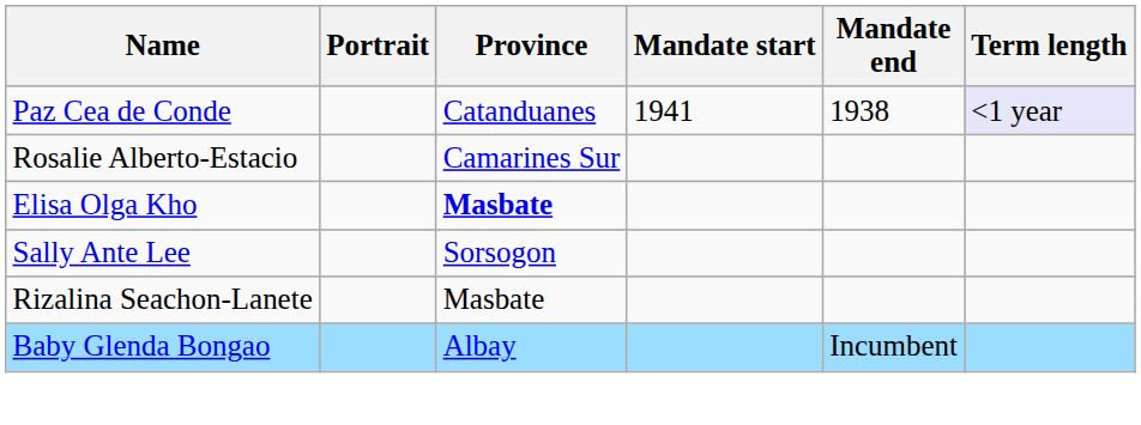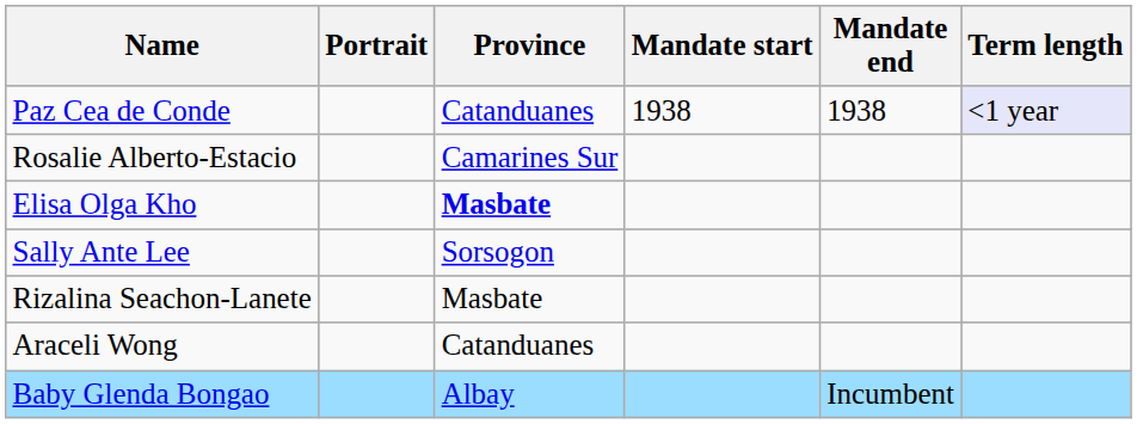 <table class="wikitable sortable">
 <tr>
 <th>Name</th>
 <th>Portrait</th>
 <th>Province</th>
 <th>Mandate start</th>
 <th>Mandate<br>end</th>
 <th>Term length</th>
 </tr>
 <tr>
 <td><a href='#'>Paz Cea de Conde</a></td>
 <td></td>
 <td><a href='#'>Catanduanes</a></td>
-<td>1941</td>
+<td>1938</td>
 <td>1938</td>
 <td style="background: lavender;"><1 year</td>
 </tr>
 <tr>
 <td>Rosalie Alberto-Estacio</td>
 <td></td>
 <td><a href='#'>Camarines Sur</a></td>
 <td></td>
 <td></td>
 <td></td>
 </tr>
 <tr>
 <td><a href='#'>Elisa Olga Kho</a></td>
 <td align=center></td>
 <td><strong><a href='#'>Masbate</a></strong></td>
 <td></td>
 <td></td>
 <td></td>
 </tr>
 <tr>
 <td><a href='#'>Sally Ante Lee</a></td>
 <td></td>
 <td><a href='#'>Sorsogon</a></td>
 <td></td>
 <td></td>
 <td></td>
 </tr>
 <tr>
 <td>Rizalina Seachon-Lanete</td>
 <td></td>
 <td>Masbate</td>
 <td></td>
 <td></td>
 <td></td>
 </tr>
 <tr>
+<td>Araceli Wong</td>
+<td></td>
+<td>Catanduanes</td>
+<td></td>
+<td></td>
+<td></td>
+</tr>
+<tr>
 <td style="background-color: #9BDDFF"><a href='#'>Baby Glenda Bongao</a></td>
 <td style="background-color: #9BDDFF"></td>
 <td style="background-color: #9BDDFF"><a href='#'>Albay</a></td>
 <td style="background-color: #9BDDFF"></td>
 <td style="background-color: #9BDDFF">Incumbent</td>
 <td style="background-color: #9BDDFF"></td>
 </tr>
 </table>
